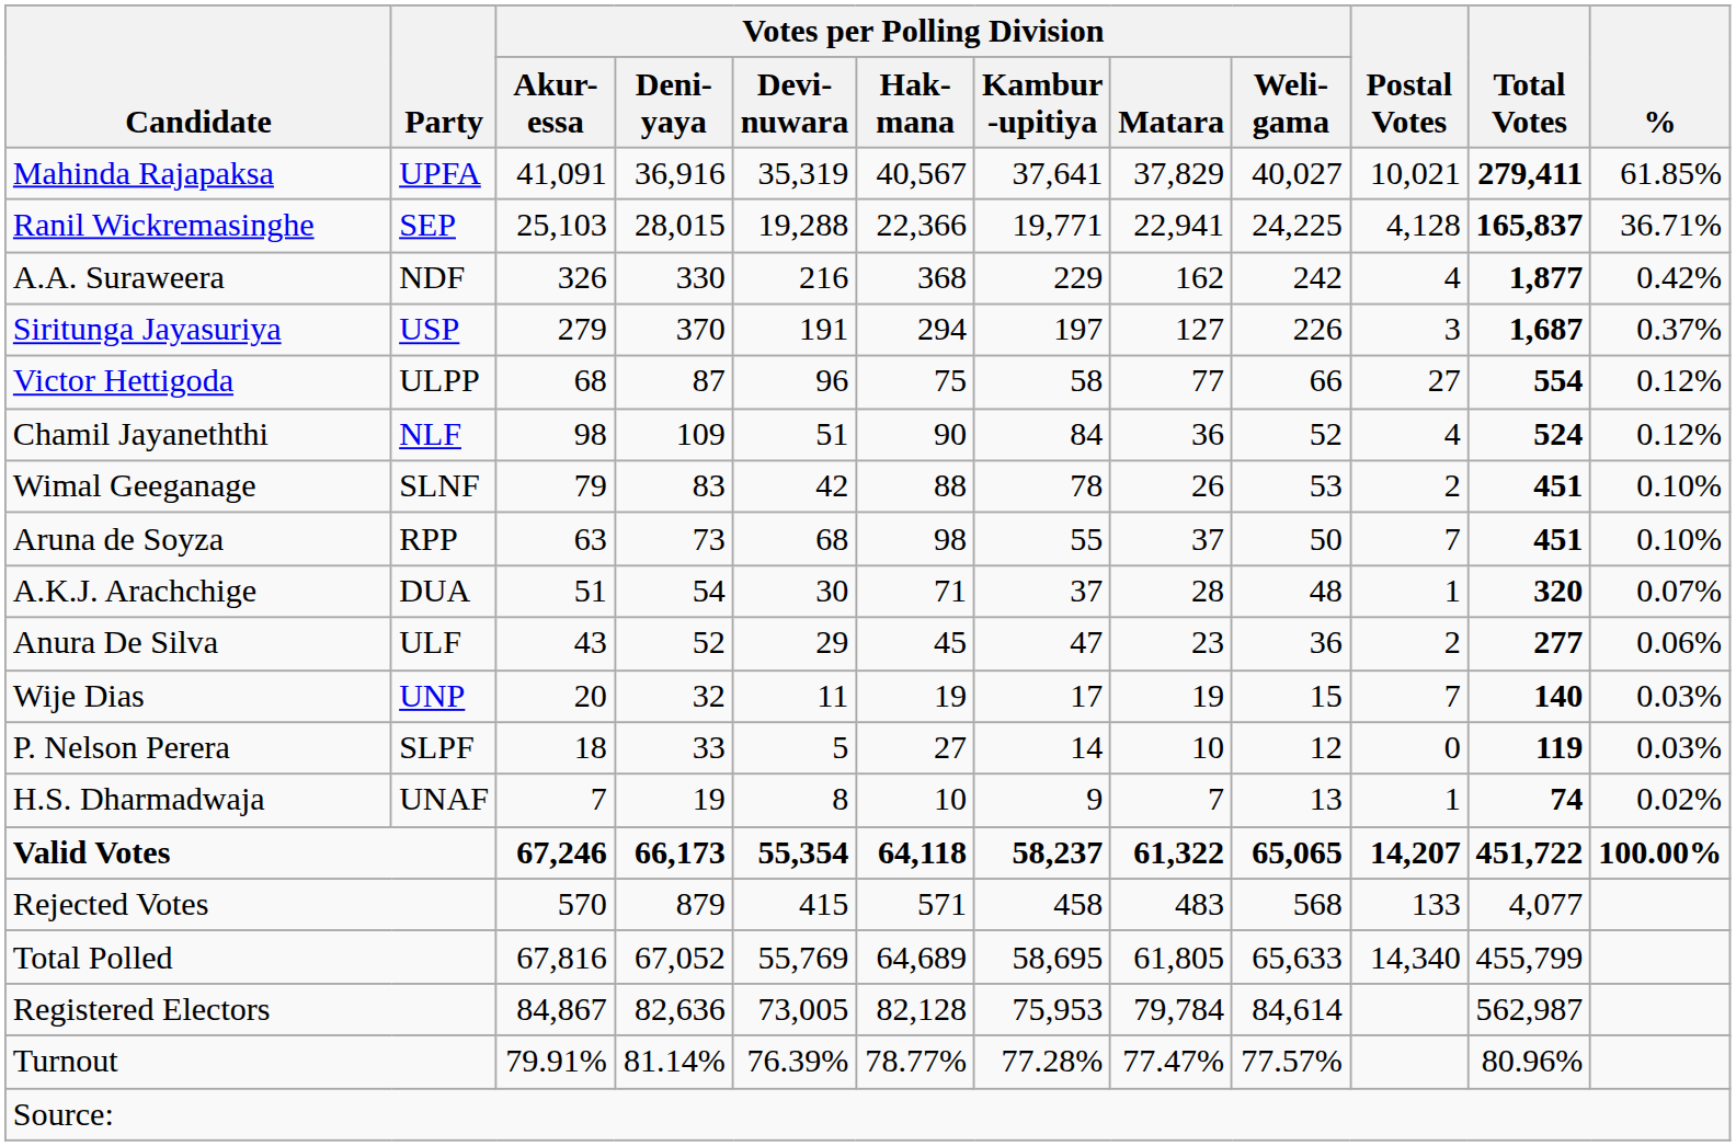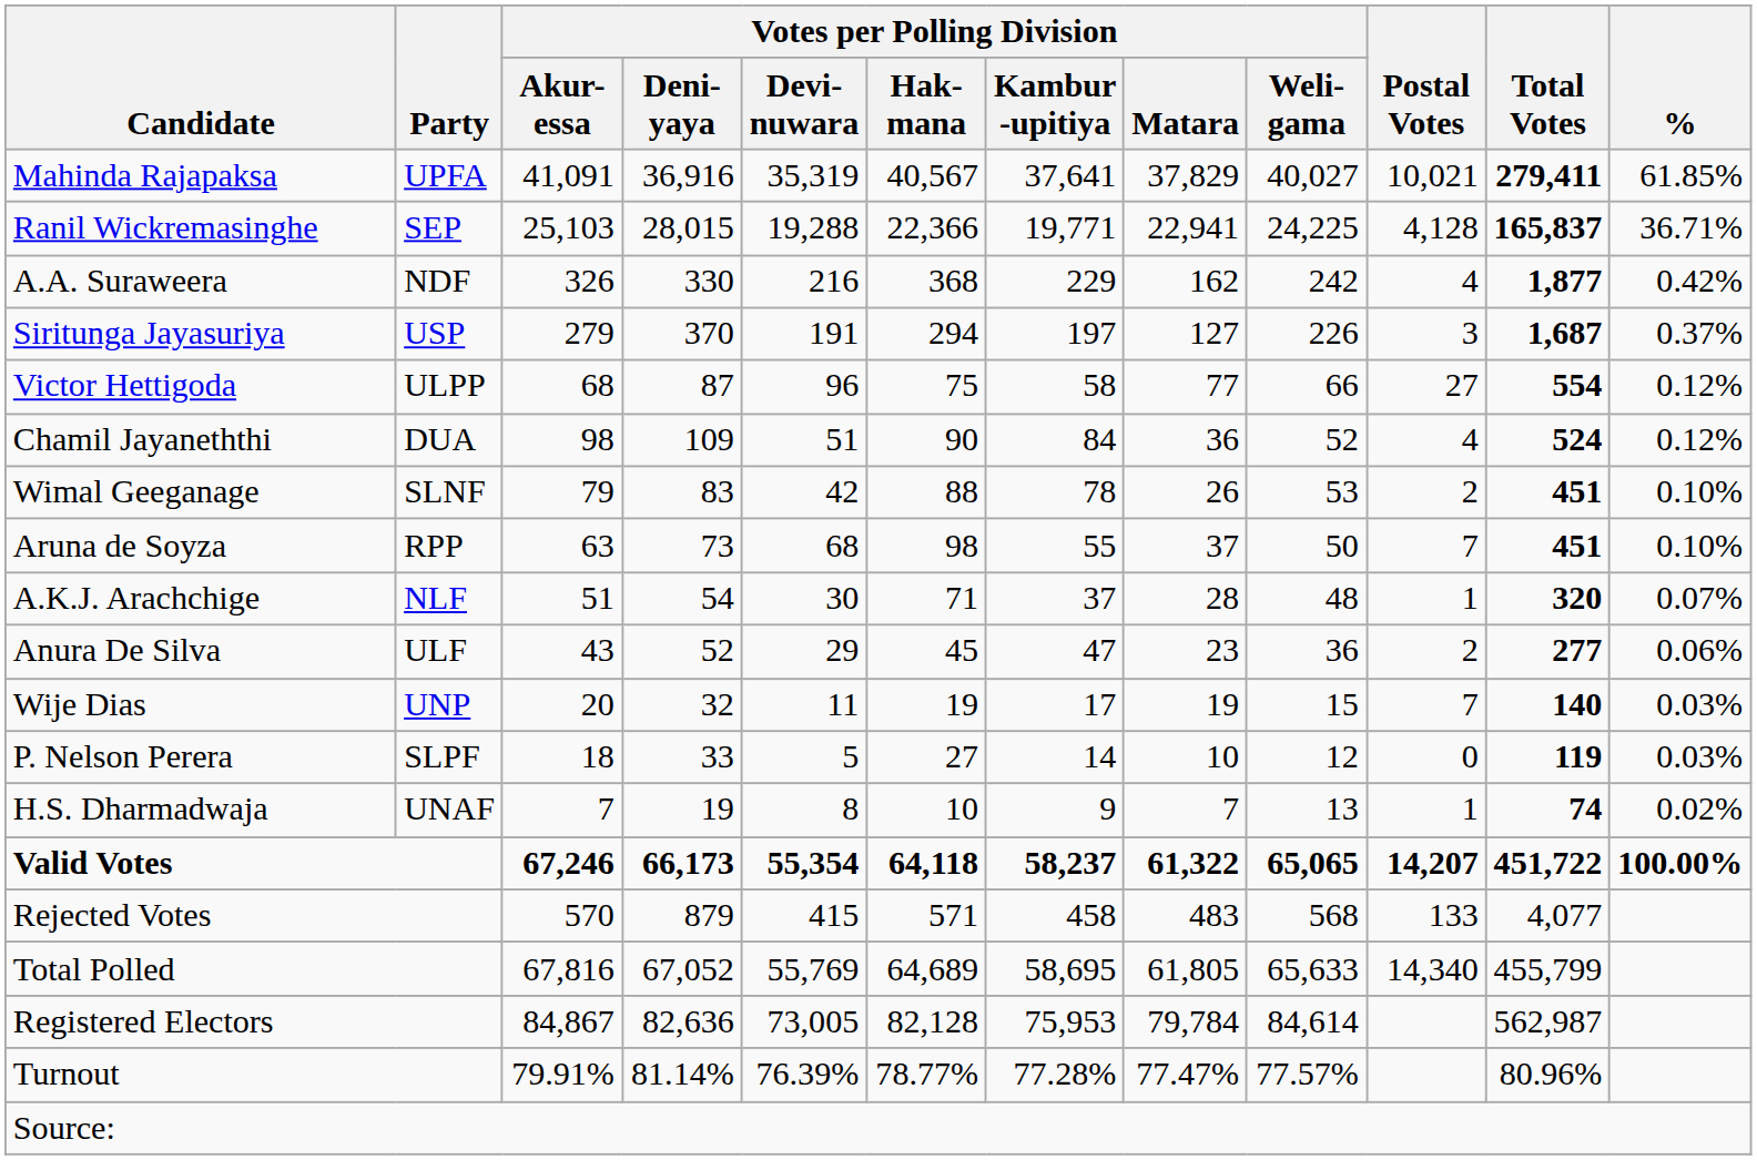 <table class="wikitable" border="1" style="text-align:right;">
 <tr>
 <th align=left valign=bottom rowspan=2 width="180">Candidate</th>
 <th align=left valign=bottom rowspan=2 width="40">Party</th>
 <th colspan=7>Votes per Polling Division</th>
 <th align=center valign=bottom rowspan=2 width="50">Postal<br>Votes</th>
 <th align=center valign=bottom rowspan=2 width="50">Total Votes</th>
 <th align=center valign=bottom rowspan=2 width="50">%</th>
 </tr>
 <tr>
 <th align=center valign=bottom width="50">Akur-<br>essa</th>
 <th align=center valign=bottom width="50">Deni-<br>yaya</th>
 <th align=center valign=bottom width="50">Devi-<br>nuwara</th>
 <th align=center valign=bottom width="50">Hak-<br>mana</th>
 <th align=center valign=bottom width="50">Kambur<br>-upitiya</th>
 <th align=center valign=bottom width="50">Matara</th>
 <th align=center valign=bottom width="50">Weli-<br>gama</th>
 </tr>
 <tr>
 <td align=left><a href='#'>Mahinda Rajapaksa</a></td>
 <td align=left><a href='#'>UPFA</a></td>
 <td>41,091</td>
 <td>36,916</td>
 <td>35,319</td>
 <td>40,567</td>
 <td>37,641</td>
 <td>37,829</td>
 <td>40,027</td>
 <td>10,021</td>
 <td><strong>279,411</strong></td>
 <td>61.85%</td>
 </tr>
 <tr>
 <td align=left><a href='#'>Ranil Wickremasinghe</a></td>
 <td align=left><a href='#'>SEP</a></td>
 <td>25,103</td>
 <td>28,015</td>
 <td>19,288</td>
 <td>22,366</td>
 <td>19,771</td>
 <td>22,941</td>
 <td>24,225</td>
 <td>4,128</td>
 <td><strong>165,837</strong></td>
 <td>36.71%</td>
 </tr>
 <tr>
 <td align=left>A.A. Suraweera</td>
 <td align=left>NDF</td>
 <td>326</td>
 <td>330</td>
 <td>216</td>
 <td>368</td>
 <td>229</td>
 <td>162</td>
 <td>242</td>
 <td>4</td>
 <td><strong>1,877</strong></td>
 <td>0.42%</td>
 </tr>
 <tr>
 <td align=left><a href='#'>Siritunga Jayasuriya</a></td>
 <td align=left><a href='#'>USP</a></td>
 <td>279</td>
 <td>370</td>
 <td>191</td>
 <td>294</td>
 <td>197</td>
 <td>127</td>
 <td>226</td>
 <td>3</td>
 <td><strong>1,687</strong></td>
 <td>0.37%</td>
 </tr>
 <tr>
 <td align=left><a href='#'>Victor Hettigoda</a></td>
 <td align=left>ULPP</td>
 <td>68</td>
 <td>87</td>
 <td>96</td>
 <td>75</td>
 <td>58</td>
 <td>77</td>
 <td>66</td>
 <td>27</td>
 <td><strong>554</strong></td>
 <td>0.12%</td>
 </tr>
 <tr>
 <td align=left>Chamil Jayaneththi</td>
-<td align=left><a href='#'>NLF</a></td>
+<td align=left>DUA</td>
 <td>98</td>
 <td>109</td>
 <td>51</td>
 <td>90</td>
 <td>84</td>
 <td>36</td>
 <td>52</td>
 <td>4</td>
 <td><strong>524</strong></td>
 <td>0.12%</td>
 </tr>
 <tr>
 <td align=left>Wimal Geeganage</td>
 <td align=left>SLNF</td>
 <td>79</td>
 <td>83</td>
 <td>42</td>
 <td>88</td>
 <td>78</td>
 <td>26</td>
 <td>53</td>
 <td>2</td>
 <td><strong>451</strong></td>
 <td>0.10%</td>
 </tr>
 <tr>
 <td align=left>Aruna de Soyza</td>
 <td align=left>RPP</td>
 <td>63</td>
 <td>73</td>
 <td>68</td>
 <td>98</td>
 <td>55</td>
 <td>37</td>
 <td>50</td>
 <td>7</td>
 <td><strong>451</strong></td>
 <td>0.10%</td>
 </tr>
 <tr>
 <td align=left>A.K.J. Arachchige</td>
-<td align=left>DUA</td>
+<td align=left><a href='#'>NLF</a></td>
 <td>51</td>
 <td>54</td>
 <td>30</td>
 <td>71</td>
 <td>37</td>
 <td>28</td>
 <td>48</td>
 <td>1</td>
 <td><strong>320</strong></td>
 <td>0.07%</td>
 </tr>
 <tr>
 <td align=left>Anura De Silva</td>
 <td align=left>ULF</td>
 <td>43</td>
 <td>52</td>
 <td>29</td>
 <td>45</td>
 <td>47</td>
 <td>23</td>
 <td>36</td>
 <td>2</td>
 <td><strong>277</strong></td>
 <td>0.06%</td>
 </tr>
 <tr>
 <td align=left>Wije Dias</td>
 <td align=left><a href='#'>UNP</a></td>
 <td>20</td>
 <td>32</td>
 <td>11</td>
 <td>19</td>
 <td>17</td>
 <td>19</td>
 <td>15</td>
 <td>7</td>
 <td><strong>140</strong></td>
 <td>0.03%</td>
 </tr>
 <tr>
 <td align=left>P. Nelson Perera</td>
 <td align=left>SLPF</td>
 <td>18</td>
 <td>33</td>
 <td>5</td>
 <td>27</td>
 <td>14</td>
 <td>10</td>
 <td>12</td>
 <td>0</td>
 <td><strong>119</strong></td>
 <td>0.03%</td>
 </tr>
 <tr>
 <td align=left>H.S. Dharmadwaja</td>
 <td align=left>UNAF</td>
 <td>7</td>
 <td>19</td>
 <td>8</td>
 <td>10</td>
 <td>9</td>
 <td>7</td>
 <td>13</td>
 <td>1</td>
 <td><strong>74</strong></td>
 <td>0.02%</td>
 </tr>
 <tr>
 <td align=left colspan=2><strong>Valid Votes</strong></td>
 <td><strong>67,246</strong></td>
 <td><strong>66,173</strong></td>
 <td><strong>55,354</strong></td>
 <td><strong>64,118</strong></td>
 <td><strong>58,237</strong></td>
 <td><strong>61,322</strong></td>
 <td><strong>65,065</strong></td>
 <td><strong>14,207</strong></td>
 <td><strong>451,722</strong></td>
 <td><strong>100.00%</strong></td>
 </tr>
 <tr>
 <td align=left colspan=2>Rejected Votes</td>
 <td>570</td>
 <td>879</td>
 <td>415</td>
 <td>571</td>
 <td>458</td>
 <td>483</td>
 <td>568</td>
 <td>133</td>
 <td>4,077</td>
 <td></td>
 </tr>
 <tr>
 <td align=left colspan=2>Total Polled</td>
 <td>67,816</td>
 <td>67,052</td>
 <td>55,769</td>
 <td>64,689</td>
 <td>58,695</td>
 <td>61,805</td>
 <td>65,633</td>
 <td>14,340</td>
 <td>455,799</td>
 <td></td>
 </tr>
 <tr>
 <td align=left colspan=2>Registered Electors</td>
 <td>84,867</td>
 <td>82,636</td>
 <td>73,005</td>
 <td>82,128</td>
 <td>75,953</td>
 <td>79,784</td>
 <td>84,614</td>
 <td></td>
 <td>562,987</td>
 <td></td>
 </tr>
 <tr>
 <td align=left colspan=2>Turnout</td>
 <td>79.91%</td>
 <td>81.14%</td>
 <td>76.39%</td>
 <td>78.77%</td>
 <td>77.28%</td>
 <td>77.47%</td>
 <td>77.57%</td>
 <td></td>
 <td>80.96%</td>
 <td></td>
 </tr>
 <tr>
 <td align=left colspan=12>Source:</td>
 </tr>
 </table>
